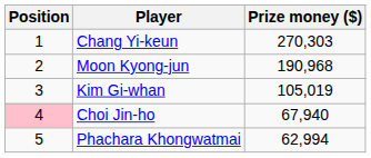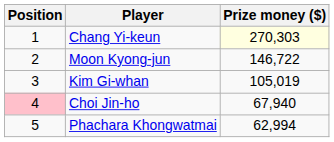 <table class="wikitable">
 <tr>
 <th>Position</th>
 <th>Player</th>
 <th>Prize money ($)</th>
 </tr>
 <tr>
 <td align=center>1</td>
 <td> <a href='#'>Chang Yi-keun</a></td>
-<td align=center>270,303</td>
+<td align=center style="background: lightyellow;">270,303</td>
 </tr>
 <tr>
 <td align=center>2</td>
 <td> <a href='#'>Moon Kyong-jun</a></td>
-<td align=center>190,968</td>
+<td align=center>146,722</td>
 </tr>
 <tr>
 <td align=center>3</td>
 <td> <a href='#'>Kim Gi-whan</a></td>
 <td align=center>105,019</td>
 </tr>
 <tr>
 <td align=center style="background: pink;">4</td>
 <td> <a href='#'>Choi Jin-ho</a></td>
 <td align=center>67,940</td>
 </tr>
 <tr>
 <td align=center>5</td>
 <td> <a href='#'>Phachara Khongwatmai</a></td>
 <td align=center>62,994</td>
 </tr>
 </table>
